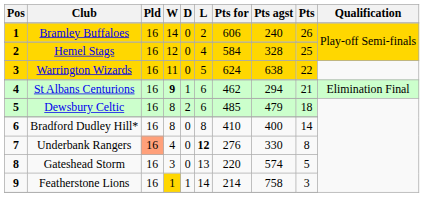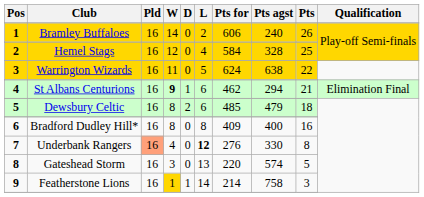 <table class="wikitable" style="text-align:center;">
 <tr>
 <th><strong>Pos</strong></th>
 <th><strong>Club</strong></th>
 <th><strong>Pld</strong></th>
 <th><strong>W</strong></th>
 <th><strong>D</strong></th>
 <th><strong>L</strong></th>
 <th><strong>Pts for</strong></th>
 <th><strong>Pts agst</strong></th>
 <th><strong>Pts</strong></th>
 <th><strong>Qualification</strong></th>
 </tr>
 <tr --->
 </tr>
 <tr align=center style="background:gold;">
 <td><strong>1</strong></td>
 <td><a href='#'>Bramley Buffaloes</a></td>
 <td>16</td>
 <td>14</td>
 <td>0</td>
 <td>2</td>
 <td>606</td>
 <td>240</td>
 <td>26</td>
 <td rowspan=3>Play-off Semi-finals</td>
 </tr>
 <tr --->
 </tr>
 <tr align=center style="background:gold;">
 <td><strong>2</strong></td>
 <td><a href='#'>Hemel Stags</a></td>
 <td>16</td>
 <td>12</td>
 <td>0</td>
 <td>4</td>
 <td>584</td>
 <td>328</td>
 <td>25</td>
 </tr>
 <tr --->
 </tr>
 <tr align=center style="background:gold;">
 <td><strong>3</strong></td>
 <td><a href='#'>Warrington Wizards</a></td>
 <td>16</td>
 <td>11</td>
 <td>0</td>
 <td>5</td>
 <td>624</td>
 <td>638</td>
 <td>22</td>
 </tr>
 <tr --->
 </tr>
 <tr align=center style="background:#ccffcc;">
 <td><strong>4</strong></td>
 <td><a href='#'>St Albans Centurions</a></td>
 <td>16</td>
 <td><strong>9</strong></td>
 <td>1</td>
 <td>6</td>
 <td>462</td>
 <td>294</td>
 <td>21</td>
 <td rowspan=2>Elimination Final</td>
 </tr>
 <tr --->
 </tr>
 <tr align=center style="background:#ccffcc;">
 <td><strong>5</strong></td>
 <td><a href='#'>Dewsbury Celtic</a></td>
 <td>16</td>
 <td>8</td>
 <td>2</td>
 <td>6</td>
 <td>485</td>
 <td>479</td>
 <td>18</td>
 </tr>
 <tr --->
 </tr>
 <tr>
 <td><strong>6</strong></td>
 <td>Bradford Dudley Hill*</td>
 <td>16</td>
 <td>8</td>
 <td>0</td>
 <td>8</td>
-<td>410</td>
+<td>409</td>
 <td>400</td>
-<td>14</td>
+<td>16</td>
 </tr>
 <tr --->
 <td><strong>7</strong></td>
 <td>Underbank Rangers</td>
 <td style="background: lightsalmon;">16</td>
 <td>4</td>
 <td>0</td>
 <td><strong>12</strong></td>
 <td>276</td>
 <td>330</td>
 <td>8</td>
 </tr>
 <tr --->
 <td><strong>8</strong></td>
 <td>Gateshead Storm</td>
 <td>16</td>
 <td>3</td>
 <td>0</td>
 <td>13</td>
 <td>220</td>
 <td>574</td>
 <td>5</td>
 </tr>
 <tr --->
 <td><strong>9</strong></td>
 <td>Featherstone Lions</td>
 <td>16</td>
 <td style="background: gold;">1</td>
 <td>1</td>
 <td>14</td>
 <td>214</td>
 <td>758</td>
 <td>3</td>
 </tr>
 <tr --->
 </tr>
 </table>
